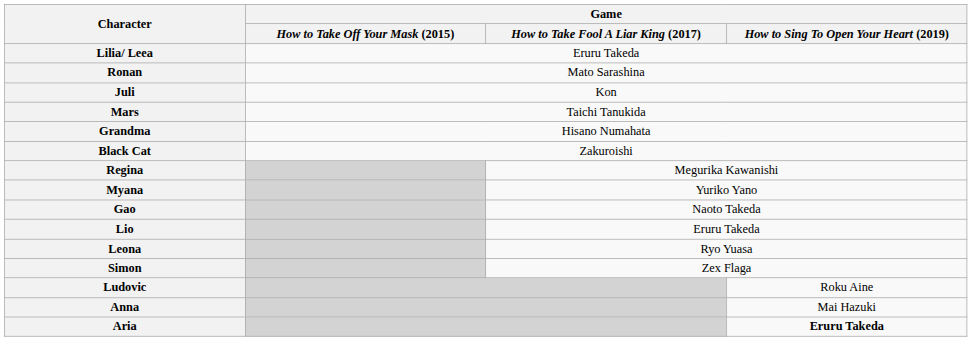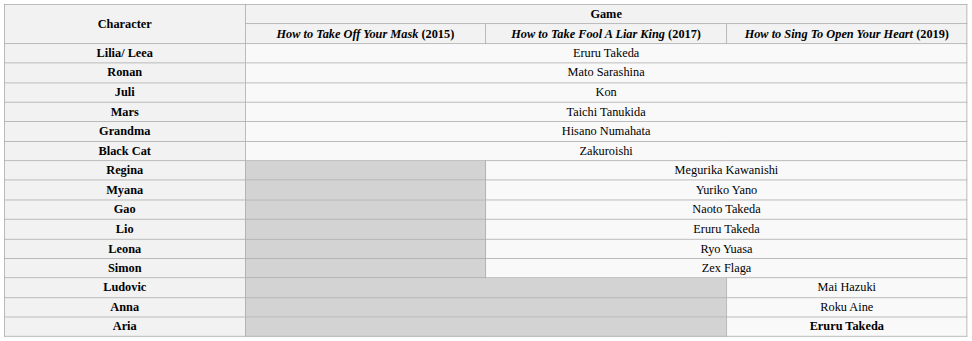 <table class="wikitable" style="text-align:center; width:99%;">
 <tr>
 <th rowspan="2" style="width:20%;">Character</th>
 <th colspan="4" style="text-align:center;">Game</th>
 </tr>
 <tr>
 <th style="text-align:center; width:20%;"><em>How to Take Off Your Mask</em> (2015)</th>
 <th style="text-align:center; width:20%;"><em>How to Take Fool A Liar King</em> (2017)</th>
 <th style="text-align:center; width:20%;"><em>How to Sing To Open Your Heart</em> (2019)</th>
 </tr>
 <tr>
 <th>Lilia/ Leea</th>
 <td colspan="3">Eruru Takeda</td>
 </tr>
 <tr>
 <th>Ronan</th>
 <td colspan="3">Mato Sarashina</td>
 </tr>
 <tr>
 <th>Juli</th>
 <td colspan="3">Kon</td>
 </tr>
 <tr>
 <th>Mars</th>
 <td colspan="3">Taichi Tanukida</td>
 </tr>
 <tr>
 <th>Grandma</th>
 <td colspan="3">Hisano Numahata</td>
 </tr>
 <tr>
 <th>Black Cat</th>
 <td colspan="3">Zakuroishi</td>
 </tr>
 <tr>
 <th>Regina</th>
 <td style="background:lightgrey;"> </td>
 <td colspan="2">Megurika Kawanishi</td>
 </tr>
 <tr>
 <th>Myana</th>
 <td style="background:lightgrey;"> </td>
 <td colspan="2">Yuriko Yano</td>
 </tr>
 <tr>
 <th>Gao</th>
 <td style="background:lightgrey;"> </td>
 <td colspan="2">Naoto Takeda</td>
 </tr>
 <tr>
 <th>Lio</th>
 <td style="background:lightgrey;"> </td>
 <td colspan="2">Eruru Takeda</td>
 </tr>
 <tr>
 <th>Leona</th>
 <td style="background:lightgrey;"> </td>
 <td colspan="2">Ryo Yuasa</td>
 </tr>
 <tr>
 <th>Simon</th>
 <td style="background:lightgrey;"> </td>
 <td colspan="2">Zex Flaga</td>
 </tr>
 <tr>
 <th>Ludovic</th>
 <td colspan="2" style="background:lightgrey;"> </td>
-<td colspan="1">Roku Aine</td>
+<td colspan="1">Mai Hazuki</td>
 </tr>
 <tr>
 <th>Anna</th>
 <td colspan="2" style="background:lightgrey;"> </td>
-<td colspan="1">Mai Hazuki</td>
+<td colspan="1">Roku Aine</td>
 </tr>
 <tr>
 <th>Aria</th>
 <td colspan="2" style="background:lightgrey;"> </td>
 <td colspan="1"><strong>Eruru Takeda</strong></td>
 </tr>
 </table>
